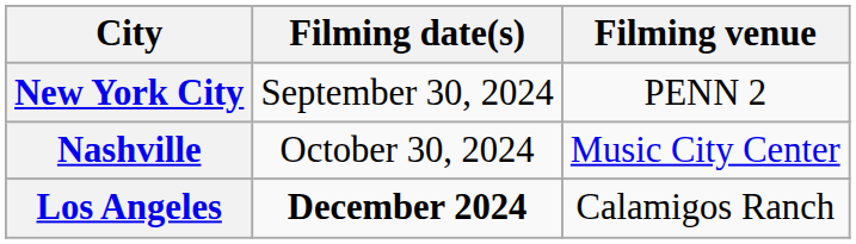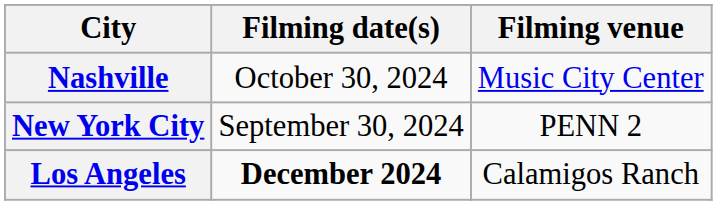 <table class="wikitable sortable" style=" text-align:center">
 <tr>
 <th scope="col">City</th>
 <th scope="col">Filming date(s)</th>
 <th scope="col" class="unsortable">Filming venue</th>
 </tr>
 <tr>
+<th scope="row"><a href='#'>Nashville</a></th>
+<td>October 30, 2024</td>
+<td><a href='#'>Music City Center</a></td>
+</tr>
+<tr>
 <th scope="row"><a href='#'>New York City</a></th>
 <td>September 30, 2024</td>
 <td>PENN 2</td>
-</tr>
-<tr>
-<th scope="row"><a href='#'>Nashville</a></th>
-<td>October 30, 2024</td>
-<td><a href='#'>Music City Center</a></td>
 </tr>
 <tr>
 <th scope="row"><a href='#'>Los Angeles</a></th>
 <td><strong>December 2024</strong></td>
 <td>Calamigos Ranch</td>
 </tr>
 </table>
